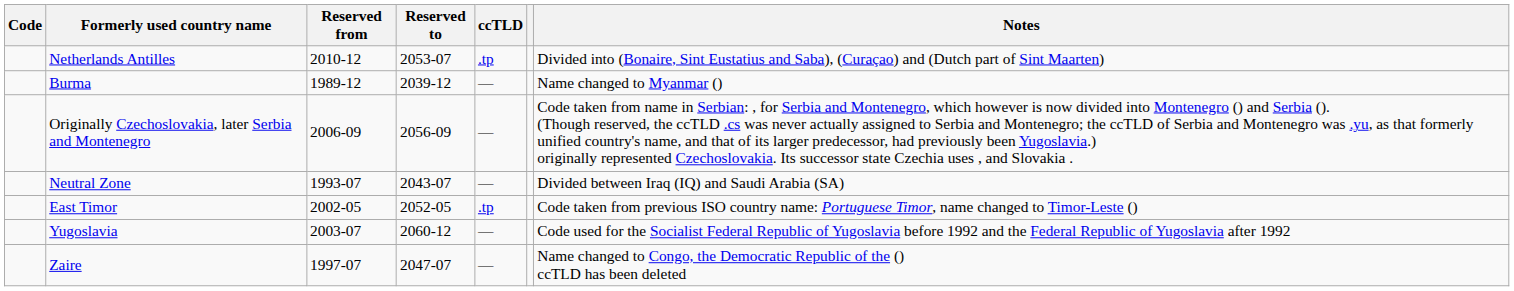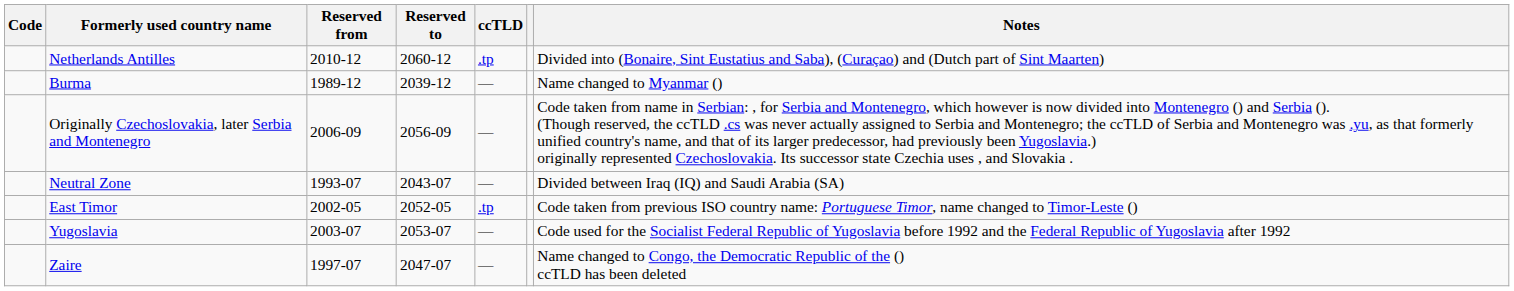 <table class="wikitable sortable">
 <tr>
 <th>Code</th>
 <th>Formerly used country name</th>
 <th>Reserved from</th>
 <th>Reserved to</th>
 <th>ccTLD</th>
 <th></th>
 <th class="unsortable">Notes</th>
 </tr>
 <tr>
 <td id="AN"><a href='#'></a></td>
 <td><a href='#'>Netherlands Antilles</a></td>
 <td>2010-12</td>
-<td>2053-07</td>
+<td>2060-12</td>
 <td><a href='#'>.tp</a></td>
 <td><a href='#'></a></td>
 <td>Divided into  (<a href='#'>Bonaire, Sint Eustatius and Saba</a>),  (<a href='#'>Curaçao</a>) and  (Dutch part of <a href='#'>Sint Maarten</a>)</td>
 </tr>
 <tr>
 <td id="BU"></td>
 <td><a href='#'>Burma</a></td>
 <td>1989-12</td>
 <td>2039-12</td>
 <td>—</td>
 <td><a href='#'></a></td>
 <td>Name changed to <a href='#'>Myanmar</a> ()</td>
 </tr>
 <tr>
 <td id="CS"><a href='#'></a></td>
 <td>Originally <a href='#'>Czechoslovakia</a>, later <a href='#'>Serbia and Montenegro</a></td>
 <td>2006-09</td>
 <td>2056-09</td>
 <td>—</td>
 <td><a href='#'></a><br><a href='#'></a></td>
 <td>Code taken from name in <a href='#'>Serbian</a>: <em></em>, for <a href='#'>Serbia and Montenegro</a>, which however is now divided into <a href='#'>Montenegro</a> () and <a href='#'>Serbia</a> ().<br>(Though reserved, the ccTLD <a href='#'>.cs</a> was never actually assigned to Serbia and Montenegro; the ccTLD of Serbia and Montenegro was <a href='#'>.yu</a>, as that formerly unified country's name, and that of its larger predecessor, had previously been <a href='#'>Yugoslavia</a>.)<br> originally represented <a href='#'>Czechoslovakia</a>. Its successor state Czechia uses , and Slovakia .</td>
 </tr>
 <tr>
 <td id="NT"></td>
 <td><a href='#'>Neutral Zone</a></td>
 <td>1993-07</td>
 <td>2043-07</td>
 <td>—</td>
 <td><a href='#'></a></td>
 <td>Divided between Iraq (IQ) and Saudi Arabia (SA)</td>
 </tr>
 <tr>
 <td id="TP"><a href='#'></a></td>
 <td><a href='#'>East Timor</a></td>
 <td>2002-05</td>
 <td>2052-05</td>
 <td><a href='#'>.tp</a></td>
 <td><a href='#'></a></td>
 <td>Code taken from previous ISO country name: <em><a href='#'>Portuguese Timor</a></em>, name changed to <a href='#'>Timor-Leste</a> ()</td>
 </tr>
 <tr>
 <td id="YU"><a href='#'></a></td>
 <td><a href='#'>Yugoslavia</a></td>
 <td>2003-07</td>
-<td>2060-12</td>
+<td>2053-07</td>
 <td>—</td>
 <td><a href='#'></a></td>
 <td>Code used for the <a href='#'>Socialist Federal Republic of Yugoslavia</a> before 1992 and the <a href='#'>Federal Republic of Yugoslavia</a> after 1992</td>
 </tr>
 <tr>
 <td id="ZR"></td>
 <td><a href='#'>Zaire</a></td>
 <td>1997-07</td>
 <td>2047-07</td>
 <td>—</td>
 <td><a href='#'></a></td>
 <td>Name changed to <a href='#'>Congo, the Democratic Republic of the</a> ()<br>ccTLD  has been deleted</td>
 </tr>
 </table>
